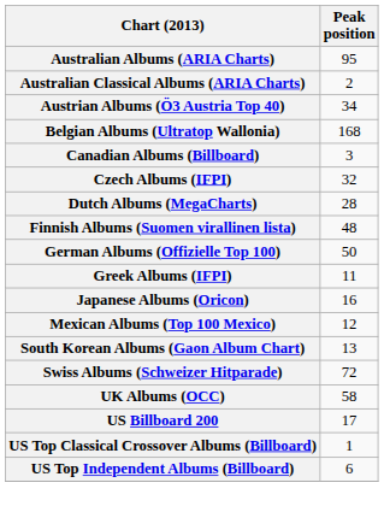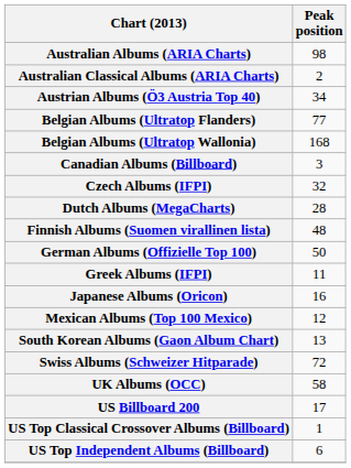 <table class="wikitable sortable plainrowheaders" style="text-align:center">
 <tr>
 <th scope="col">Chart (2013)</th>
 <th scope="col">Peak<br>position</th>
 </tr>
 <tr>
 <th scope="row">Australian Albums (<a href='#'>ARIA Charts</a>)</th>
-<td>95</td>
+<td>98</td>
 </tr>
 <tr>
 <th scope="row">Australian Classical Albums (<a href='#'>ARIA Charts</a>)</th>
 <td>2</td>
 </tr>
 <tr>
 <th scope="row">Austrian Albums (<a href='#'>Ö3 Austria Top 40</a>)</th>
 <td>34</td>
+</tr>
+<tr>
+<th scope="row">Belgian Albums (<a href='#'>Ultratop</a> Flanders)</th>
+<td>77</td>
 </tr>
 <tr>
 <th scope="row">Belgian Albums (<a href='#'>Ultratop</a> Wallonia)</th>
 <td>168</td>
 </tr>
 <tr>
 <th scope="row">Canadian Albums (<a href='#'>Billboard</a>)</th>
 <td>3</td>
 </tr>
 <tr>
 <th scope="row">Czech Albums (<a href='#'>IFPI</a>)</th>
 <td>32</td>
 </tr>
 <tr>
 <th scope="row">Dutch Albums (<a href='#'>MegaCharts</a>)</th>
 <td>28</td>
 </tr>
 <tr>
 <th scope="row">Finnish Albums (<a href='#'>Suomen virallinen lista</a>)</th>
 <td>48</td>
 </tr>
 <tr>
 <th scope="row">German Albums (<a href='#'>Offizielle Top 100</a>)</th>
 <td>50</td>
 </tr>
 <tr>
 <th scope="row">Greek Albums (<a href='#'>IFPI</a>)</th>
 <td>11</td>
 </tr>
 <tr>
 <th scope="row">Japanese Albums (<a href='#'>Oricon</a>)</th>
 <td>16</td>
 </tr>
 <tr>
 <th scope="row">Mexican Albums (<a href='#'>Top 100 Mexico</a>)</th>
 <td>12</td>
 </tr>
 <tr>
 <th scope="row">South Korean Albums (<a href='#'>Gaon Album Chart</a>)</th>
 <td>13</td>
 </tr>
 <tr>
 <th scope="row">Swiss Albums (<a href='#'>Schweizer Hitparade</a>)</th>
 <td>72</td>
 </tr>
 <tr>
 <th scope="row">UK Albums (<a href='#'>OCC</a>)</th>
 <td>58</td>
 </tr>
 <tr>
 <th scope="row">US <a href='#'>Billboard 200</a></th>
 <td>17</td>
 </tr>
 <tr>
 <th scope="row">US Top Classical Crossover Albums (<a href='#'>Billboard</a>)</th>
 <td>1</td>
 </tr>
 <tr>
 <th scope="row">US Top <a href='#'>Independent Albums</a> (<a href='#'>Billboard</a>)</th>
 <td>6</td>
 </tr>
 <tr>
 </tr>
 </table>
